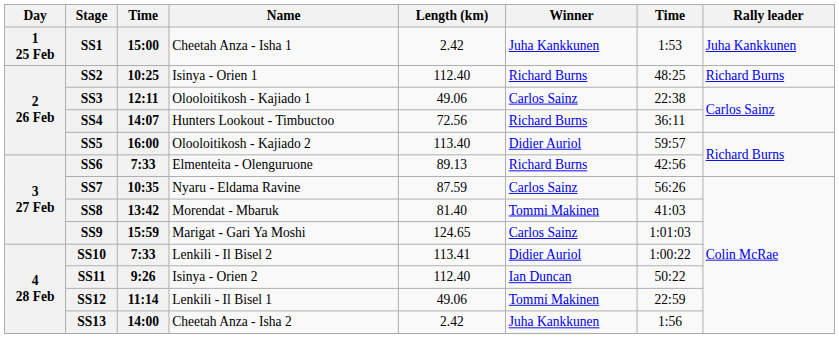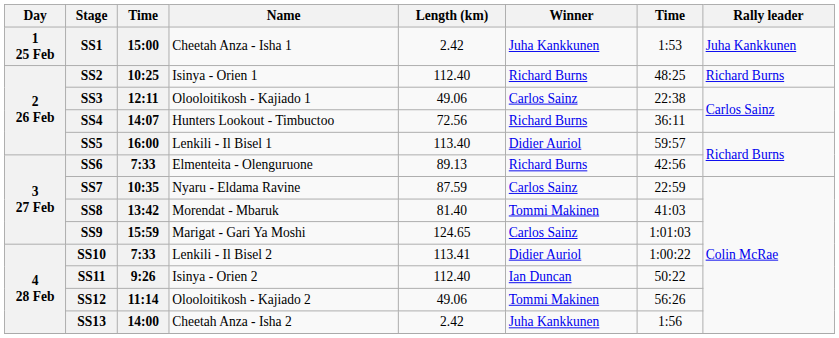 <table class="wikitable" width=100% style="text-align: center; font-size: 90%; max-width: 950px;">
 <tr>
 <th>Day</th>
 <th>Stage</th>
 <th>Time</th>
 <th>Name</th>
 <th>Length (km)</th>
 <th>Winner</th>
 <th>Time</th>
 <th>Rally leader</th>
 </tr>
 <tr>
 <th rowspan=1>1<br>25 Feb</th>
 <th>SS1</th>
 <th>15:00</th>
 <td align=left>Cheetah Anza - Isha 1</td>
 <td>2.42</td>
 <td align=left> <a href='#'>Juha Kankkunen</a></td>
 <td>1:53</td>
 <td align=left rowspan=1> <a href='#'>Juha Kankkunen</a></td>
 </tr>
 <tr>
 <th rowspan=4>2<br>26 Feb</th>
 <th>SS2</th>
 <th>10:25</th>
 <td align=left>Isinya - Orien 1</td>
 <td>112.40</td>
 <td align=left> <a href='#'>Richard Burns</a></td>
 <td>48:25</td>
 <td align=left rowspan=1> <a href='#'>Richard Burns</a></td>
 </tr>
 <tr>
 <th>SS3</th>
 <th>12:11</th>
 <td align=left>Olooloitikosh - Kajiado 1</td>
 <td>49.06</td>
 <td align=left> <a href='#'>Carlos Sainz</a></td>
 <td>22:38</td>
 <td align=left rowspan=2> <a href='#'>Carlos Sainz</a></td>
 </tr>
 <tr>
 <th>SS4</th>
 <th>14:07</th>
 <td align=left>Hunters Lookout - Timbuctoo</td>
 <td>72.56</td>
 <td align=left> <a href='#'>Richard Burns</a></td>
 <td>36:11</td>
 </tr>
 <tr>
 <th>SS5</th>
 <th>16:00</th>
-<td align=left>Olooloitikosh - Kajiado 2</td>
+<td align=left>Lenkili - Il Bisel 1</td>
 <td>113.40</td>
 <td align=left> <a href='#'>Didier Auriol</a></td>
 <td>59:57</td>
 <td align=left rowspan=2> <a href='#'>Richard Burns</a></td>
 </tr>
 <tr>
 <th rowspan=4>3<br>27 Feb</th>
 <th>SS6</th>
 <th>7:33</th>
 <td align=left>Elmenteita - Olenguruone</td>
 <td>89.13</td>
 <td align=left> <a href='#'>Richard Burns</a></td>
 <td>42:56</td>
 </tr>
 <tr>
 <th>SS7</th>
 <th>10:35</th>
 <td align=left>Nyaru - Eldama Ravine</td>
 <td>87.59</td>
 <td align=left> <a href='#'>Carlos Sainz</a></td>
-<td>56:26</td>
+<td>22:59</td>
 <td align=left rowspan=7> <a href='#'>Colin McRae</a></td>
 </tr>
 <tr>
 <th>SS8</th>
 <th>13:42</th>
 <td align=left>Morendat - Mbaruk</td>
 <td>81.40</td>
 <td align=left> <a href='#'>Tommi Makinen</a></td>
 <td>41:03</td>
 </tr>
 <tr>
 <th>SS9</th>
 <th>15:59</th>
 <td align=left>Marigat - Gari Ya Moshi</td>
 <td>124.65</td>
 <td align=left> <a href='#'>Carlos Sainz</a></td>
 <td>1:01:03</td>
 </tr>
 <tr>
 <th rowspan=4>4<br>28 Feb</th>
 <th>SS10</th>
 <th>7:33</th>
 <td align=left>Lenkili - Il Bisel 2</td>
 <td>113.41</td>
 <td align=left> <a href='#'>Didier Auriol</a></td>
 <td>1:00:22</td>
 </tr>
 <tr>
 <th>SS11</th>
 <th>9:26</th>
 <td align=left>Isinya - Orien 2</td>
 <td>112.40</td>
 <td align=left> <a href='#'>Ian Duncan</a></td>
 <td>50:22</td>
 </tr>
 <tr>
 <th>SS12</th>
 <th>11:14</th>
-<td align=left>Lenkili - Il Bisel 1</td>
+<td align=left>Olooloitikosh - Kajiado 2</td>
 <td>49.06</td>
 <td align=left> <a href='#'>Tommi Makinen</a></td>
-<td>22:59</td>
+<td>56:26</td>
 </tr>
 <tr>
 <th>SS13</th>
 <th>14:00</th>
 <td align=left>Cheetah Anza - Isha 2</td>
 <td>2.42</td>
 <td align=left> <a href='#'>Juha Kankkunen</a></td>
 <td>1:56</td>
 </tr>
 <tr>
 </tr>
 </table>
